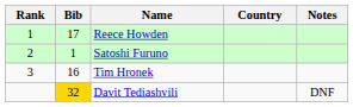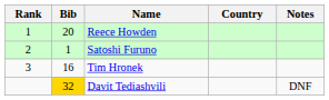 <table class="wikitable" style="text-align:center; width:450px">
 <tr>
 <th>Rank</th>
 <th>Bib</th>
 <th>Name</th>
 <th>Country</th>
 <th>Notes</th>
 </tr>
 <tr bgcolor=ccffcc>
 <td>1</td>
-<td>17</td>
+<td>20</td>
 <td align=left><a href='#'>Reece Howden</a></td>
 <td align=left></td>
 <td></td>
 </tr>
 <tr bgcolor=ccffcc>
 <td>2</td>
 <td>1</td>
 <td align=left><a href='#'>Satoshi Furuno</a></td>
 <td align=left></td>
 <td></td>
 </tr>
 <tr>
 <td>3</td>
 <td>16</td>
 <td align=left><a href='#'>Tim Hronek</a></td>
 <td align=left></td>
 <td></td>
 </tr>
 <tr>
 <td></td>
 <td style="background: gold;">32</td>
 <td align=left><a href='#'>Davit Tediashvili</a></td>
 <td align=left></td>
 <td>DNF</td>
 </tr>
 </table>
